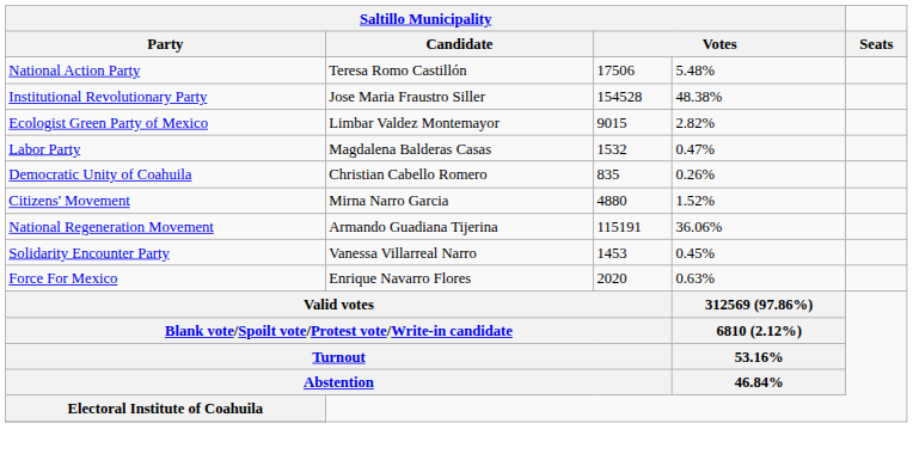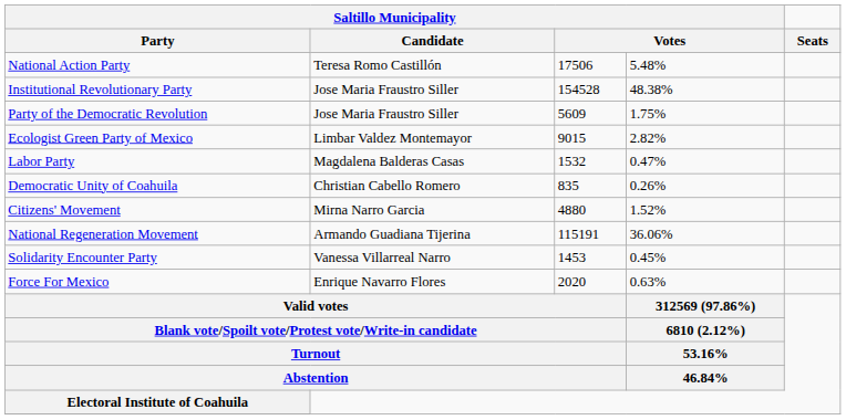 <table class="wikitable collapsible collapsed" style="font-size:95%; width:72%; line-height:126%; margin-bottom:0">
 <tr>
 <th Colspan = 4> <strong><a href='#'>Saltillo Municipality</a></strong></th>
 </tr>
 <tr style="background:#efefef;">
 <th Colspan = 1><strong>Party</strong></th>
 <th Colspan = 1><strong>Candidate</strong></th>
 <th Colspan = 2><strong>Votes</strong></th>
 <th Colspan = 1><strong>Seats</strong></th>
 </tr>
 <tr>
 <td> <a href='#'>National Action Party</a></td>
 <td>Teresa Romo Castillón</td>
 <td>17506</td>
 <td>5.48%</td>
 <td></td>
 </tr>
 <tr>
 <td> <a href='#'>Institutional Revolutionary Party</a></td>
 <td>Jose Maria Fraustro Siller</td>
 <td>154528</td>
 <td>48.38%</td>
+<td></td>
+</tr>
+<tr>
+<td> <a href='#'>Party of the Democratic Revolution</a></td>
+<td>Jose Maria Fraustro Siller</td>
+<td>5609</td>
+<td>1.75%</td>
 <td></td>
 </tr>
 <tr>
 <td> <a href='#'>Ecologist Green Party of Mexico</a></td>
 <td>Limbar Valdez Montemayor</td>
 <td>9015</td>
 <td>2.82%</td>
 <td></td>
 </tr>
 <tr>
 <td> <a href='#'>Labor Party</a></td>
 <td>Magdalena Balderas Casas</td>
 <td>1532</td>
 <td>0.47%</td>
 <td></td>
 </tr>
 <tr>
 <td><a href='#'>Democratic Unity of Coahuila</a></td>
 <td>Christian Cabello Romero</td>
 <td>835</td>
 <td>0.26%</td>
 <td></td>
 </tr>
 <tr>
 <td> <a href='#'>Citizens' Movement</a></td>
 <td>Mirna Narro Garcia</td>
 <td>4880</td>
 <td>1.52%</td>
 <td></td>
 </tr>
 <tr>
 <td> <a href='#'>National Regeneration Movement</a></td>
 <td>Armando Guadiana Tijerina</td>
 <td>115191</td>
 <td>36.06%</td>
 <td></td>
 </tr>
 <tr>
 <td> <a href='#'>Solidarity Encounter Party</a></td>
 <td>Vanessa Villarreal Narro</td>
 <td>1453</td>
 <td>0.45%</td>
 <td></td>
 </tr>
 <tr>
 <td><a href='#'>Force For Mexico</a></td>
 <td>Enrique Navarro Flores</td>
 <td>2020</td>
 <td>0.63%</td>
 <td></td>
 </tr>
 <tr>
 <th Colspan = 3><strong>Valid votes</strong></th>
 <th>312569 (97.86%)</th>
 </tr>
 <tr>
 <th Colspan = 3><strong><a href='#'>Blank vote</a>/<a href='#'>Spoilt vote</a>/<a href='#'>Protest vote</a>/<a href='#'>Write-in candidate</a></strong></th>
 <th>6810 (2.12%)</th>
 </tr>
 <tr>
 <th Colspan = 3><strong><a href='#'>Turnout</a></strong></th>
 <th>53.16%</th>
 </tr>
 <tr>
 <th Colspan = 3><strong><a href='#'>Abstention</a></strong></th>
 <th>46.84%</th>
 </tr>
 <tr>
 <th Colspan =>Electoral Institute of Coahuila </th>
 </tr>
 <tr>
 </tr>
 </table>
